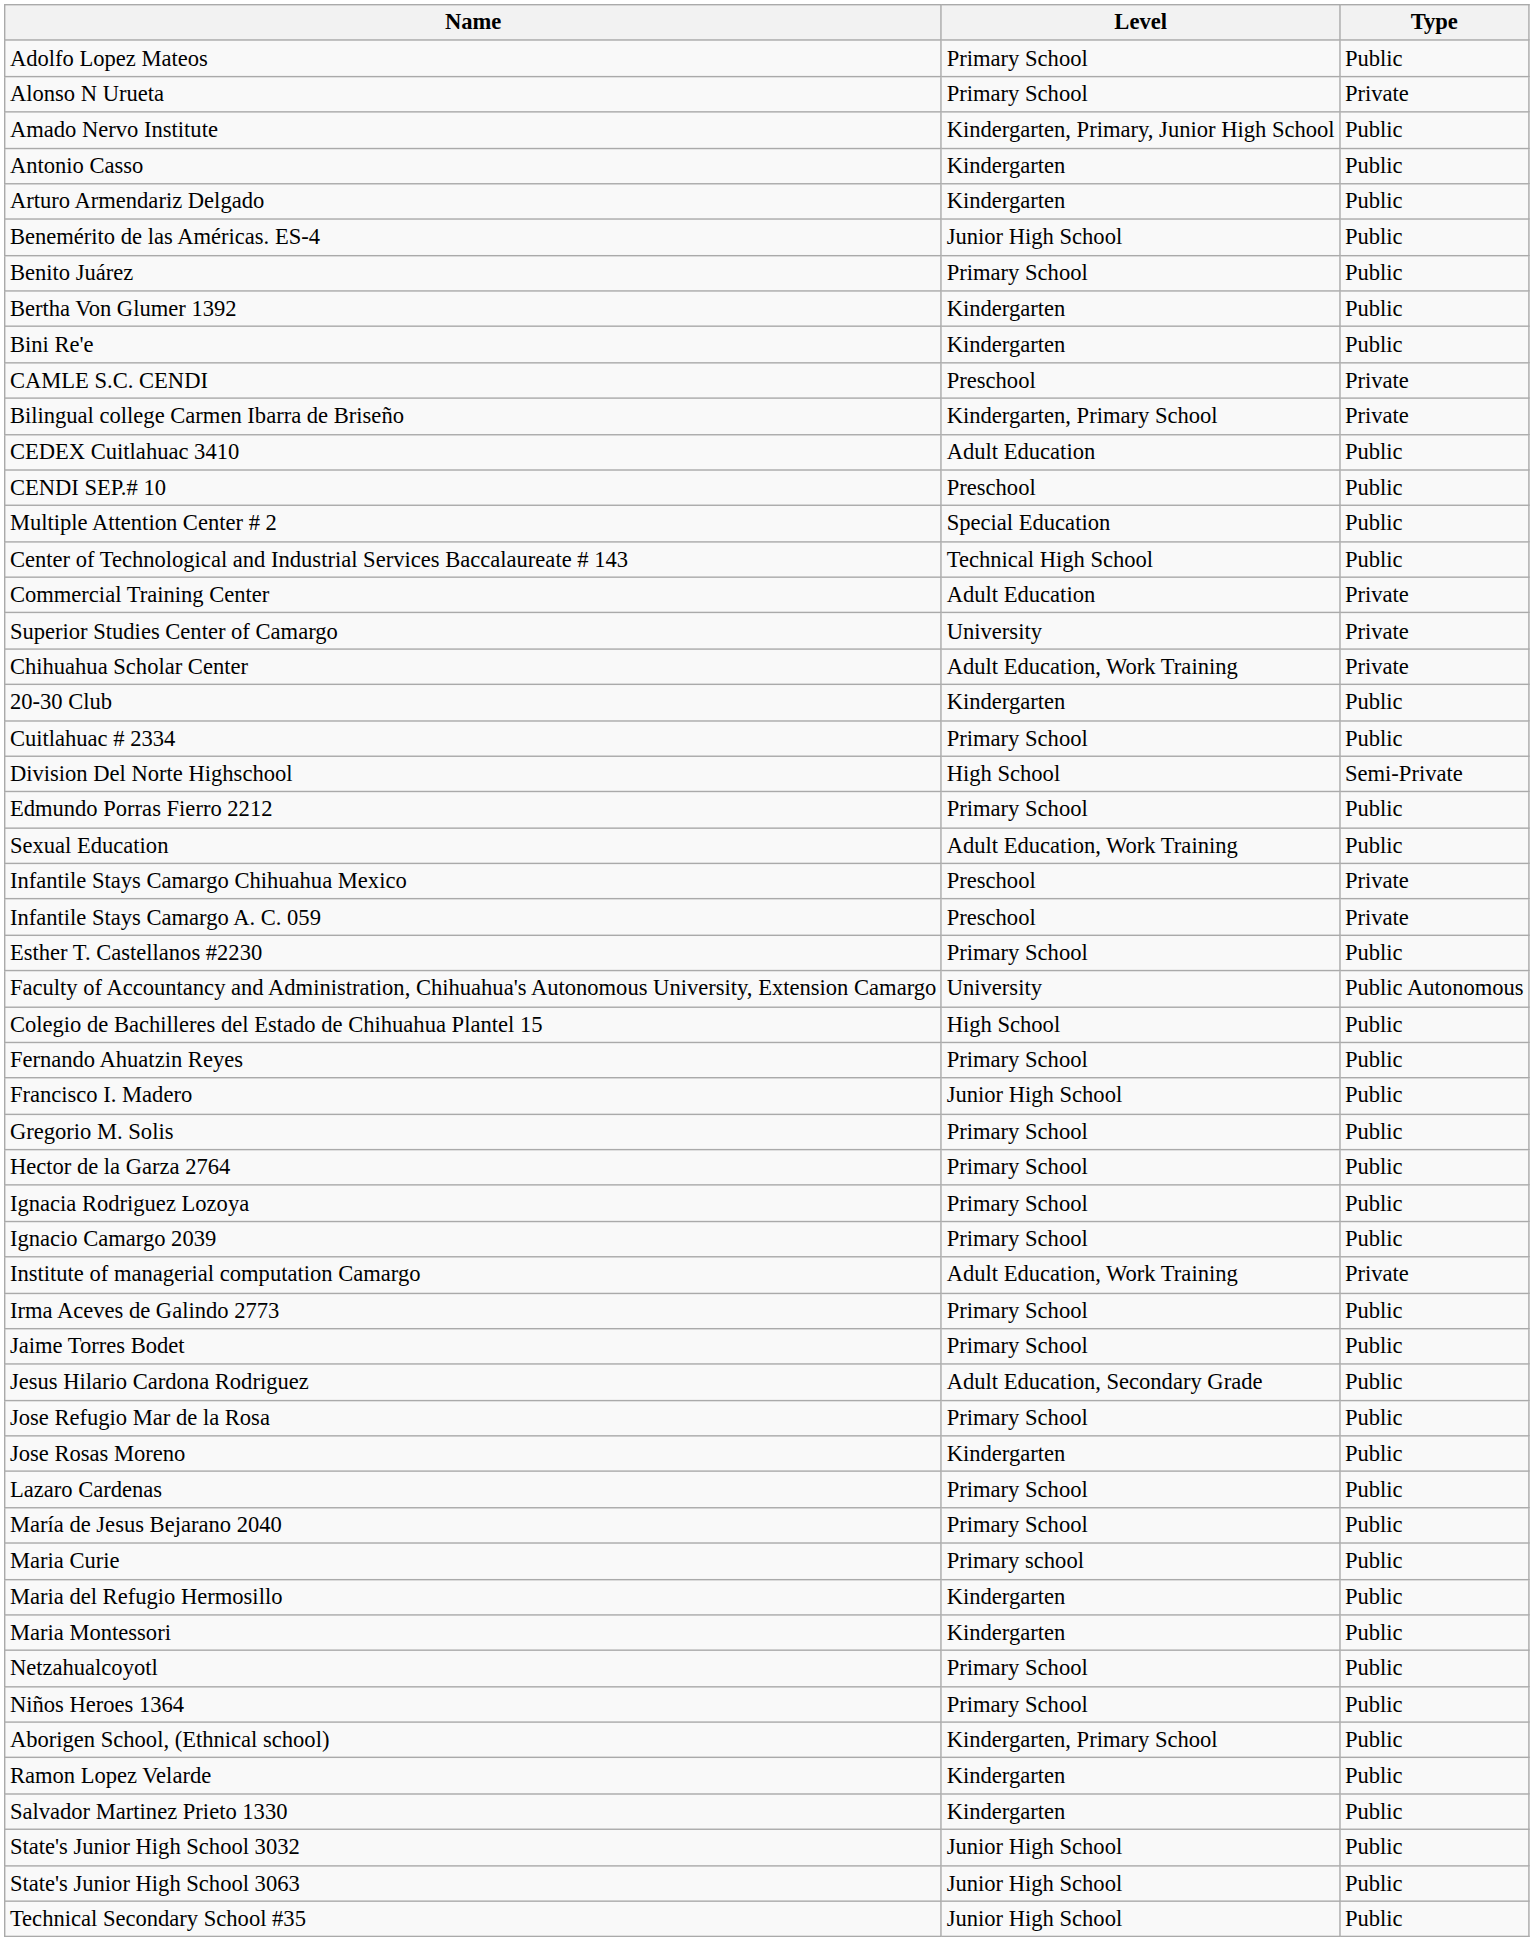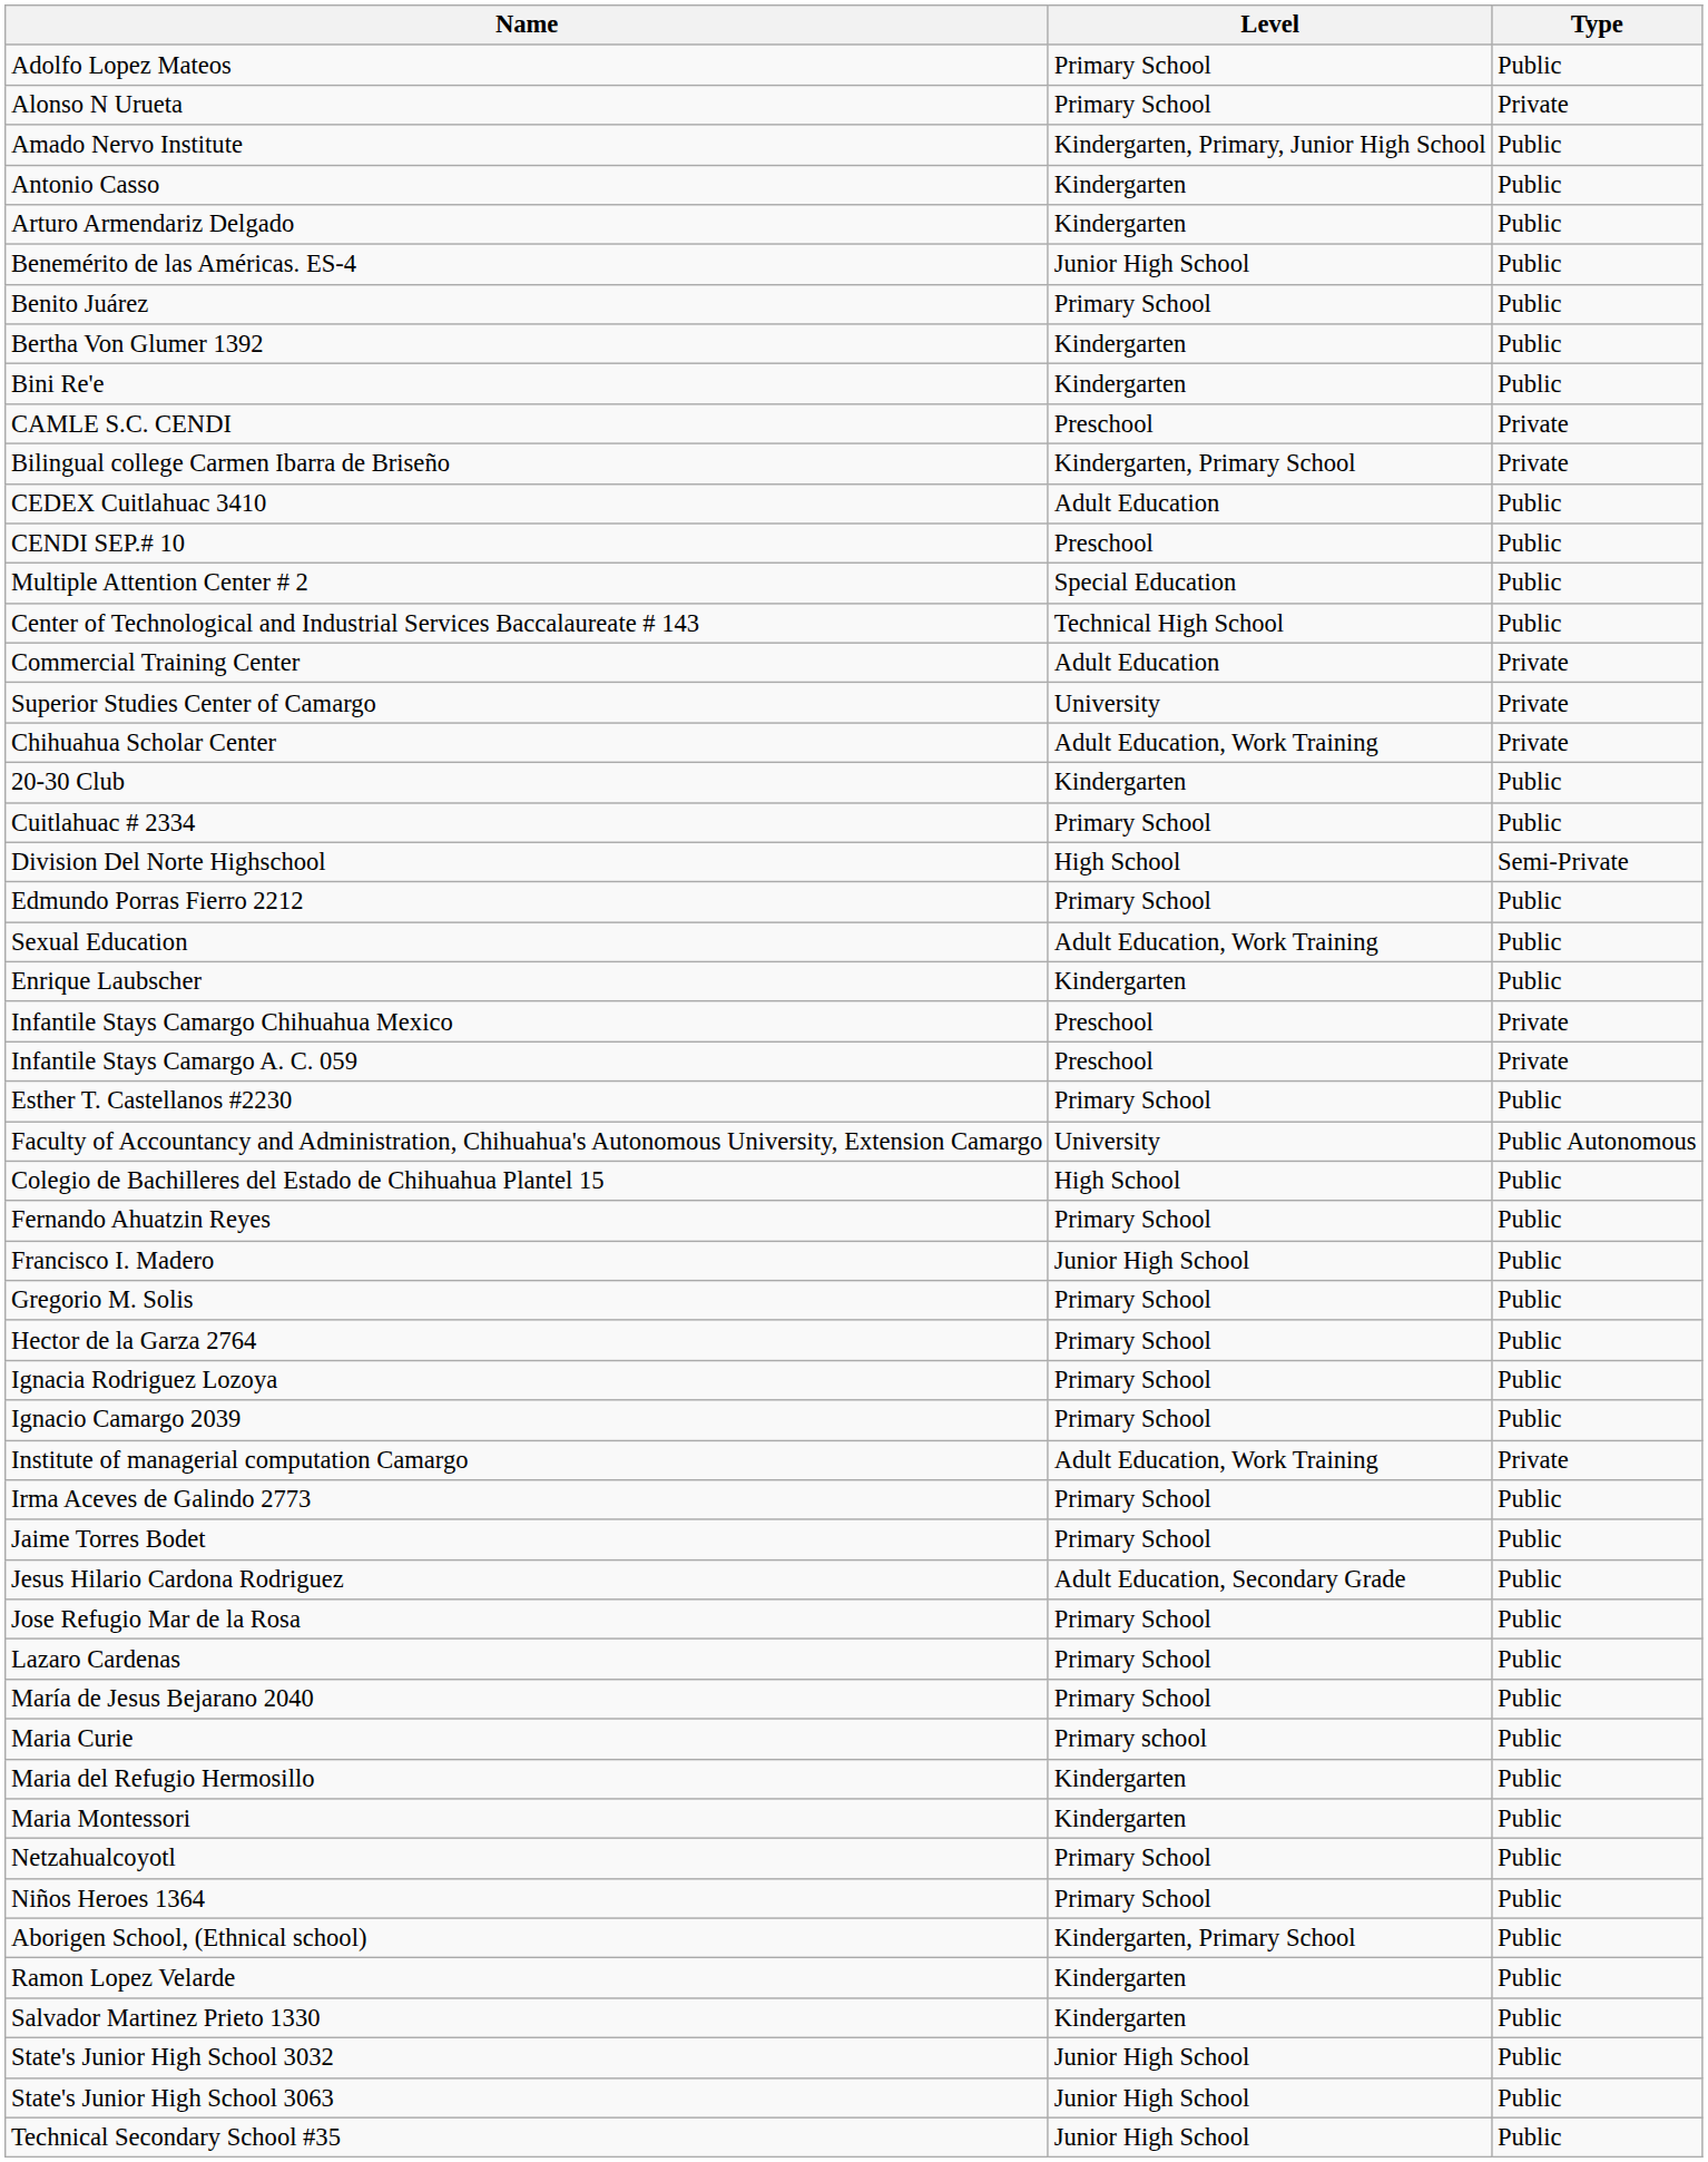 <table class="wikitable" border="1">
 <tr>
 <th>Name</th>
 <th>Level</th>
 <th>Type</th>
 </tr>
 <tr>
 <td>Adolfo Lopez Mateos</td>
 <td>Primary School</td>
 <td>Public</td>
 </tr>
 <tr>
 <td>Alonso N Urueta</td>
 <td>Primary School</td>
 <td>Private</td>
 </tr>
 <tr>
 <td>Amado Nervo Institute</td>
 <td>Kindergarten, Primary, Junior High School</td>
 <td>Public</td>
 </tr>
 <tr>
 <td>Antonio Casso</td>
 <td>Kindergarten</td>
 <td>Public</td>
 </tr>
 <tr>
 <td>Arturo Armendariz Delgado</td>
 <td>Kindergarten</td>
 <td>Public</td>
 </tr>
 <tr>
 <td>Benemérito de las Américas. ES-4</td>
 <td>Junior High School</td>
 <td>Public</td>
 </tr>
 <tr>
 <td>Benito Juárez</td>
 <td>Primary School</td>
 <td>Public</td>
 </tr>
 <tr>
 <td>Bertha Von Glumer 1392</td>
 <td>Kindergarten</td>
 <td>Public</td>
 </tr>
 <tr>
 <td>Bini Re'e</td>
 <td>Kindergarten</td>
 <td>Public</td>
 </tr>
 <tr>
 <td>CAMLE S.C. CENDI</td>
 <td>Preschool</td>
 <td>Private</td>
 </tr>
 <tr>
 <td>Bilingual college Carmen Ibarra de Briseño</td>
 <td>Kindergarten, Primary School</td>
 <td>Private</td>
 </tr>
 <tr>
 <td>CEDEX Cuitlahuac 3410</td>
 <td>Adult Education</td>
 <td>Public</td>
 </tr>
 <tr>
 <td>CENDI SEP.# 10</td>
 <td>Preschool</td>
 <td>Public</td>
 </tr>
 <tr>
 <td>Multiple Attention Center # 2</td>
 <td>Special Education</td>
 <td>Public</td>
 </tr>
 <tr>
 <td>Center of Technological and Industrial Services Baccalaureate # 143</td>
 <td>Technical High School</td>
 <td>Public</td>
 </tr>
 <tr>
 <td>Commercial Training Center</td>
 <td>Adult Education</td>
 <td>Private</td>
 </tr>
 <tr>
 <td>Superior Studies Center of Camargo</td>
 <td>University</td>
 <td>Private</td>
 </tr>
 <tr>
 <td>Chihuahua Scholar Center</td>
 <td>Adult Education, Work Training</td>
 <td>Private</td>
 </tr>
 <tr>
 <td>20-30 Club</td>
 <td>Kindergarten</td>
 <td>Public</td>
 </tr>
 <tr>
 <td>Cuitlahuac # 2334</td>
 <td>Primary School</td>
 <td>Public</td>
 </tr>
 <tr>
 <td>Division Del Norte Highschool</td>
 <td>High School</td>
 <td>Semi-Private</td>
 </tr>
 <tr>
 <td>Edmundo Porras Fierro 2212</td>
 <td>Primary School</td>
 <td>Public</td>
 </tr>
 <tr>
 <td>Sexual Education</td>
 <td>Adult Education, Work Training</td>
 <td>Public</td>
 </tr>
 <tr>
+<td>Enrique Laubscher</td>
+<td>Kindergarten</td>
+<td>Public</td>
+</tr>
+<tr>
 <td>Infantile Stays Camargo Chihuahua Mexico</td>
 <td>Preschool</td>
 <td>Private</td>
 </tr>
 <tr>
 <td>Infantile Stays Camargo A. C. 059</td>
 <td>Preschool</td>
 <td>Private</td>
 </tr>
 <tr>
 <td>Esther T. Castellanos #2230</td>
 <td>Primary School</td>
 <td>Public</td>
 </tr>
 <tr>
 <td>Faculty of Accountancy and Administration, Chihuahua's Autonomous University, Extension Camargo</td>
 <td>University</td>
 <td>Public Autonomous</td>
 </tr>
 <tr>
 <td>Colegio de Bachilleres del Estado de Chihuahua Plantel 15</td>
 <td>High School</td>
 <td>Public</td>
 </tr>
 <tr>
 <td>Fernando Ahuatzin Reyes</td>
 <td>Primary School</td>
 <td>Public</td>
 </tr>
 <tr>
 <td>Francisco I. Madero</td>
 <td>Junior High School</td>
 <td>Public</td>
 </tr>
 <tr>
 <td>Gregorio M. Solis</td>
 <td>Primary School</td>
 <td>Public</td>
 </tr>
 <tr>
 <td>Hector de la Garza 2764</td>
 <td>Primary School</td>
 <td>Public</td>
 </tr>
 <tr>
 <td>Ignacia Rodriguez Lozoya</td>
 <td>Primary School</td>
 <td>Public</td>
 </tr>
 <tr>
 <td>Ignacio Camargo 2039</td>
 <td>Primary School</td>
 <td>Public</td>
 </tr>
 <tr>
 <td>Institute of managerial computation Camargo</td>
 <td>Adult Education, Work Training</td>
 <td>Private</td>
 </tr>
 <tr>
 <td>Irma Aceves de Galindo 2773</td>
 <td>Primary School</td>
 <td>Public</td>
 </tr>
 <tr>
 <td>Jaime Torres Bodet</td>
 <td>Primary School</td>
 <td>Public</td>
 </tr>
 <tr>
 <td>Jesus Hilario Cardona Rodriguez</td>
 <td>Adult Education, Secondary Grade</td>
 <td>Public</td>
 </tr>
 <tr>
 <td>Jose Refugio Mar de la Rosa</td>
 <td>Primary School</td>
 <td>Public</td>
 </tr>
 <tr>
-<td>Jose Rosas Moreno</td>
-<td>Kindergarten</td>
-<td>Public</td>
-</tr>
-<tr>
 <td>Lazaro Cardenas</td>
 <td>Primary School</td>
 <td>Public</td>
 </tr>
 <tr>
 <td>María de Jesus Bejarano 2040</td>
 <td>Primary School</td>
 <td>Public</td>
 </tr>
 <tr>
 <td>Maria Curie</td>
 <td>Primary school</td>
 <td>Public</td>
 </tr>
 <tr>
 <td>Maria del Refugio Hermosillo</td>
 <td>Kindergarten</td>
 <td>Public</td>
 </tr>
 <tr>
 <td>Maria Montessori</td>
 <td>Kindergarten</td>
 <td>Public</td>
 </tr>
 <tr>
 <td>Netzahualcoyotl</td>
 <td>Primary School</td>
 <td>Public</td>
 </tr>
 <tr>
 <td>Niños Heroes 1364</td>
 <td>Primary School</td>
 <td>Public</td>
 </tr>
 <tr>
 <td>Aborigen School, (Ethnical school)</td>
 <td>Kindergarten, Primary School</td>
 <td>Public</td>
 </tr>
 <tr>
 <td>Ramon Lopez Velarde</td>
 <td>Kindergarten</td>
 <td>Public</td>
 </tr>
 <tr>
 <td>Salvador Martinez Prieto 1330</td>
 <td>Kindergarten</td>
 <td>Public</td>
 </tr>
 <tr>
 <td>State's Junior High School 3032</td>
 <td>Junior High School</td>
 <td>Public</td>
 </tr>
 <tr>
 <td>State's Junior High School 3063</td>
 <td>Junior High School</td>
 <td>Public</td>
 </tr>
 <tr>
 <td>Technical Secondary School #35</td>
 <td>Junior High School</td>
 <td>Public</td>
 </tr>
 </table>
